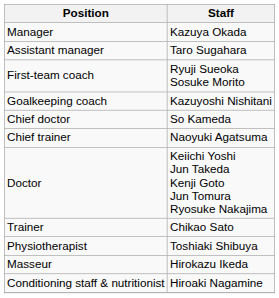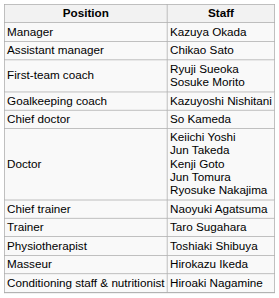 <table class="wikitable">
 <tr>
 <th>Position</th>
 <th>Staff</th>
 </tr>
 <tr>
 <td>Manager</td>
 <td> Kazuya Okada</td>
 </tr>
 <tr>
 <td>Assistant manager</td>
-<td> Taro Sugahara</td>
+<td> Chikao Sato</td>
 </tr>
 <tr>
 <td>First-team coach</td>
 <td> Ryuji Sueoka <br>  Sosuke Morito</td>
 </tr>
 <tr>
 <td>Goalkeeping coach</td>
 <td> Kazuyoshi Nishitani</td>
 </tr>
 <tr>
 <td>Chief doctor</td>
 <td> So Kameda</td>
 </tr>
 <tr>
+<td>Doctor</td>
+<td> Keiichi Yoshi <br>  Jun Takeda <br>  Kenji Goto <br>  Jun Tomura <br>  Ryosuke Nakajima</td>
+</tr>
+<tr>
 <td>Chief trainer</td>
 <td> Naoyuki Agatsuma</td>
 </tr>
 <tr>
-<td>Doctor</td>
-<td> Keiichi Yoshi <br>  Jun Takeda <br>  Kenji Goto <br>  Jun Tomura <br>  Ryosuke Nakajima</td>
-</tr>
-<tr>
 <td>Trainer</td>
-<td> Chikao Sato</td>
+<td> Taro Sugahara</td>
 </tr>
 <tr>
 <td>Physiotherapist</td>
 <td> Toshiaki Shibuya</td>
 </tr>
 <tr>
 <td>Masseur</td>
 <td> Hirokazu Ikeda</td>
 </tr>
 <tr>
 <td>Conditioning staff & nutritionist</td>
 <td> Hiroaki Nagamine</td>
 </tr>
 <tr>
 </tr>
 </table>
